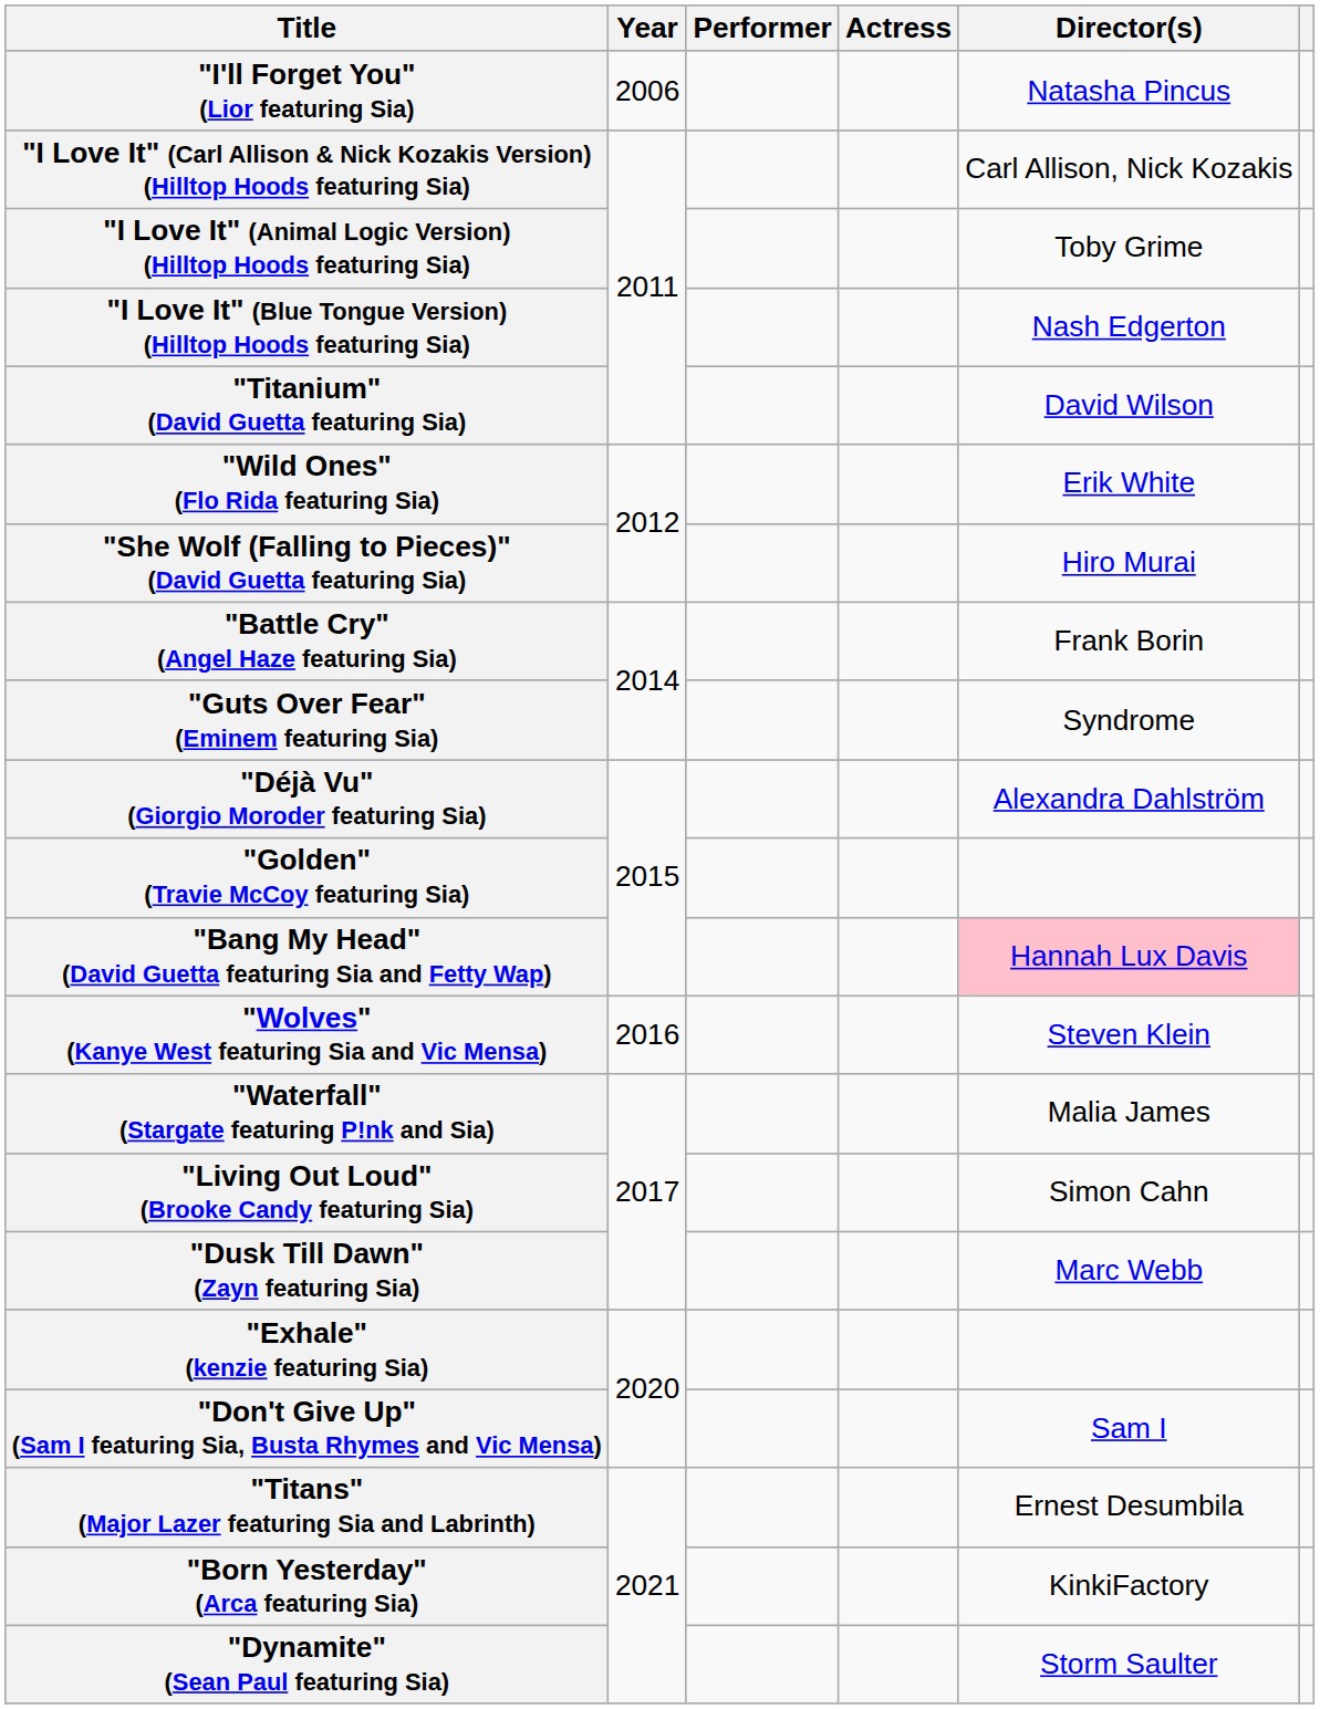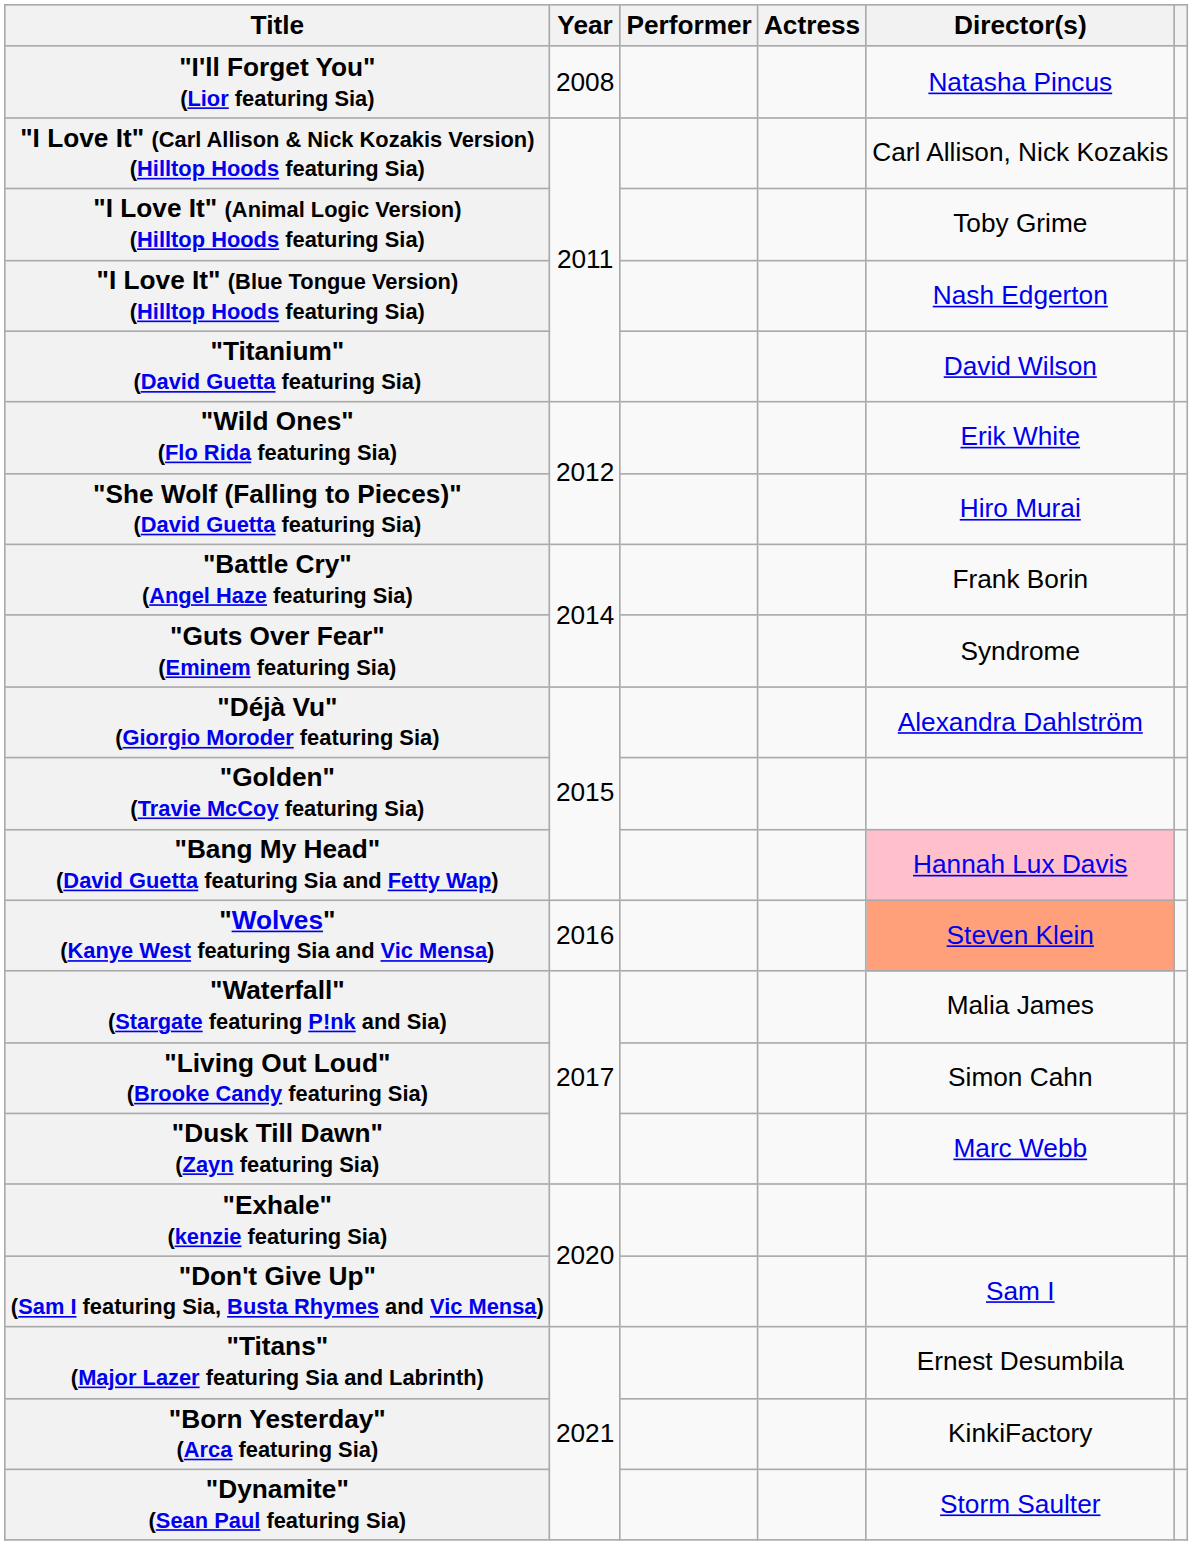 <table class="wikitable plainrowheaders" style="text-align:center;">
 <tr>
 <th scope="col">Title</th>
 <th scope="col">Year</th>
 <th scope="col">Performer</th>
 <th scope="col">Actress</th>
 <th scope="col">Director(s)</th>
 <th></th>
 </tr>
 <tr>
 <th scope="row">"I'll Forget You"<br><small>(<a href='#'>Lior</a> featuring Sia)</small></th>
-<td>2006</td>
+<td>2008</td>
 <td></td>
 <td></td>
 <td><a href='#'>Natasha Pincus</a></td>
 <td></td>
 </tr>
 <tr>
 <th scope="row">"I Love It" <small>(Carl Allison & Nick Kozakis Version)</small><br><small>(<a href='#'>Hilltop Hoods</a> featuring Sia)</small></th>
 <td rowspan="4">2011</td>
 <td></td>
 <td></td>
 <td>Carl Allison, Nick Kozakis</td>
 <td></td>
 </tr>
 <tr>
 <th scope="row">"I Love It" <small>(Animal Logic Version)</small><br><small>(<a href='#'>Hilltop Hoods</a> featuring Sia)</small></th>
 <td></td>
 <td></td>
 <td>Toby Grime</td>
 <td></td>
 </tr>
 <tr>
 <th scope="row">"I Love It" <small>(Blue Tongue Version)</small><br><small>(<a href='#'>Hilltop Hoods</a> featuring Sia)</small></th>
 <td></td>
 <td></td>
 <td><a href='#'>Nash Edgerton</a></td>
 <td></td>
 </tr>
 <tr>
 <th scope="row">"Titanium"<br><small>(<a href='#'>David Guetta</a> featuring Sia)</small></th>
 <td></td>
 <td></td>
 <td><a href='#'>David Wilson</a></td>
 <td></td>
 </tr>
 <tr>
 <th scope="row">"Wild Ones"<br><small>(<a href='#'>Flo Rida</a> featuring Sia)</small></th>
 <td rowspan="2">2012</td>
 <td></td>
 <td></td>
 <td><a href='#'>Erik White</a></td>
 <td></td>
 </tr>
 <tr>
 <th scope="row">"She Wolf (Falling to Pieces)"<br><small>(<a href='#'>David Guetta</a> featuring Sia)</small></th>
 <td></td>
 <td></td>
 <td><a href='#'>Hiro Murai</a></td>
 <td></td>
 </tr>
 <tr>
 <th scope="row">"Battle Cry"<br><small>(<a href='#'>Angel Haze</a> featuring Sia)</small></th>
 <td rowspan="2">2014</td>
 <td></td>
 <td></td>
 <td>Frank Borin</td>
 <td></td>
 </tr>
 <tr>
 <th scope="row">"Guts Over Fear"<br><small>(<a href='#'>Eminem</a> featuring Sia)</small></th>
 <td></td>
 <td></td>
 <td>Syndrome</td>
 <td></td>
 </tr>
 <tr>
 <th scope="row">"Déjà Vu"<br><small>(<a href='#'>Giorgio Moroder</a> featuring Sia)</small></th>
 <td rowspan="3">2015</td>
 <td></td>
 <td></td>
 <td><a href='#'>Alexandra Dahlström</a></td>
 <td></td>
 </tr>
 <tr>
 <th scope="row">"Golden"<br><small>(<a href='#'>Travie McCoy</a> featuring Sia)</small></th>
 <td></td>
 <td></td>
 <td></td>
 <td></td>
 </tr>
 <tr>
 <th scope="row">"Bang My Head"<br><small>(<a href='#'>David Guetta</a> featuring Sia and <a href='#'>Fetty Wap</a>)</small></th>
 <td></td>
 <td></td>
 <td style="background: pink;"><a href='#'>Hannah Lux Davis</a></td>
 <td></td>
 </tr>
 <tr>
 <th scope="row">"<a href='#'>Wolves</a>"<br><small>(<a href='#'>Kanye West</a> featuring Sia and <a href='#'>Vic Mensa</a>)</small></th>
 <td>2016</td>
 <td></td>
 <td></td>
-<td><a href='#'>Steven Klein</a></td>
+<td style="background: lightsalmon;"><a href='#'>Steven Klein</a></td>
 <td></td>
 </tr>
 <tr>
 <th scope="row">"Waterfall"<br><small>(<a href='#'>Stargate</a> featuring <a href='#'>P!nk</a> and Sia)</small></th>
 <td rowspan="3">2017</td>
 <td></td>
 <td></td>
 <td>Malia James</td>
 <td></td>
 </tr>
 <tr>
 <th scope="row">"Living Out Loud"<br><small>(<a href='#'>Brooke Candy</a> featuring Sia)</small></th>
 <td></td>
 <td></td>
 <td>Simon Cahn</td>
 <td></td>
 </tr>
 <tr>
 <th scope="row">"Dusk Till Dawn"<br><small>(<a href='#'>Zayn</a> featuring Sia)</small></th>
 <td></td>
 <td></td>
 <td><a href='#'>Marc Webb</a></td>
 <td></td>
 </tr>
 <tr>
 <th scope="row">"Exhale"<br><small>(<a href='#'>kenzie</a> featuring Sia)</small></th>
 <td rowspan="2">2020</td>
 <td></td>
 <td></td>
 <td></td>
 <td></td>
 </tr>
 <tr>
 <th scope="row">"Don't Give Up"<br><small>(<a href='#'>Sam I</a> featuring Sia, <a href='#'>Busta Rhymes</a> and <a href='#'>Vic Mensa</a>)</small></th>
 <td></td>
 <td></td>
 <td><a href='#'>Sam I</a></td>
 <td></td>
 </tr>
 <tr>
 <th scope="row">"Titans"<br><small>(<a href='#'>Major Lazer</a> featuring Sia and Labrinth)</small></th>
 <td rowspan="3">2021</td>
 <td></td>
 <td></td>
 <td>Ernest Desumbila</td>
 <td></td>
 </tr>
 <tr>
 <th scope="row">"Born Yesterday"<br><small>(<a href='#'>Arca</a> featuring Sia)</small></th>
 <td></td>
 <td></td>
 <td>KinkiFactory</td>
 <td></td>
 </tr>
 <tr>
 <th scope="row">"Dynamite"<br><small>(<a href='#'>Sean Paul</a> featuring Sia)</small></th>
 <td></td>
 <td></td>
 <td><a href='#'>Storm Saulter</a></td>
 <td></td>
 </tr>
 </table>
